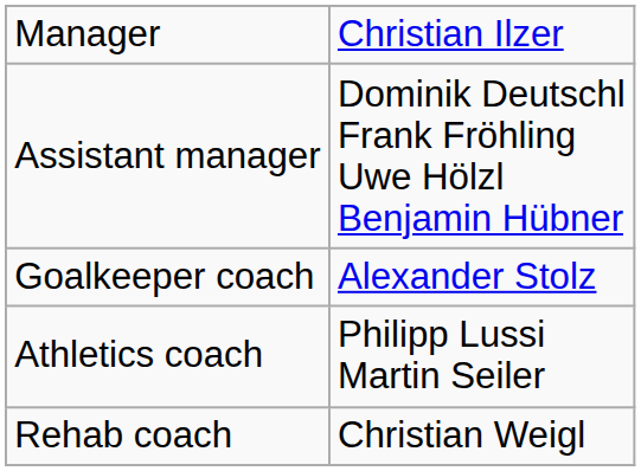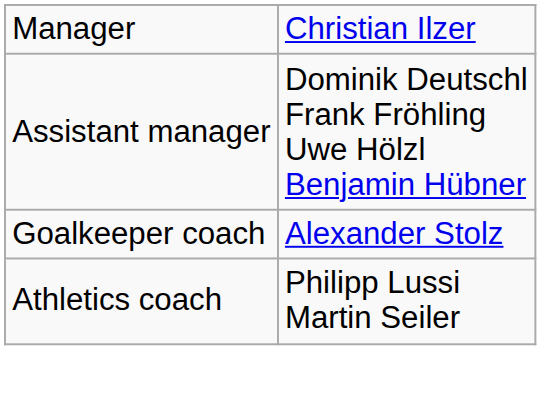 <table class="wikitable">
 <tr>
 <td>Manager</td>
 <td> <a href='#'>Christian Ilzer</a></td>
 </tr>
 <tr>
 <td>Assistant manager</td>
 <td> Dominik Deutschl<br> Frank Fröhling<br> Uwe Hölzl<br> <a href='#'>Benjamin Hübner</a></td>
 </tr>
 <tr>
 <td>Goalkeeper coach</td>
 <td> <a href='#'>Alexander Stolz</a></td>
 </tr>
 <tr>
 <td>Athletics coach</td>
 <td> Philipp Lussi<br> Martin Seiler</td>
 </tr>
-<tr>
-<td>Rehab coach</td>
-<td> Christian Weigl</td>
-</tr>
 </table>
